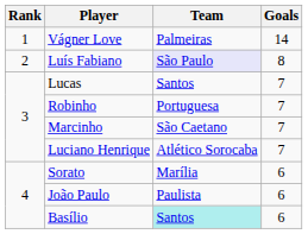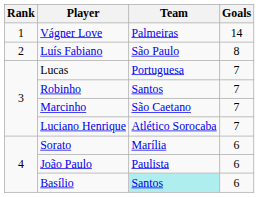 <table class="wikitable">
 <tr>
 <th>Rank</th>
 <th>Player</th>
 <th>Team</th>
 <th>Goals</th>
 </tr>
 <tr>
 <td align=center>1</td>
 <td> <a href='#'>Vágner Love</a></td>
 <td><a href='#'>Palmeiras</a></td>
 <td align=center>14</td>
 </tr>
 <tr>
 <td align=center>2</td>
 <td> <a href='#'>Luís Fabiano</a></td>
-<td style="background: lavender;"><a href='#'>São Paulo</a></td>
+<td><a href='#'>São Paulo</a></td>
 <td align=center>8</td>
 </tr>
 <tr>
 <td align=center rowspan=4>3</td>
 <td> Lucas</td>
-<td><a href='#'>Santos</a></td>
+<td><a href='#'>Portuguesa</a></td>
 <td align=center>7</td>
 </tr>
 <tr>
 <td> <a href='#'>Robinho</a></td>
-<td><a href='#'>Portuguesa</a></td>
+<td><a href='#'>Santos</a></td>
 <td align=center>7</td>
 </tr>
 <tr>
 <td> <a href='#'>Marcinho</a></td>
 <td><a href='#'>São Caetano</a></td>
 <td align=center>7</td>
 </tr>
 <tr>
 <td> <a href='#'>Luciano Henrique</a></td>
 <td><a href='#'>Atlético Sorocaba</a></td>
 <td align=center>7</td>
 </tr>
 <tr>
 <td align=center rowspan=3>4</td>
 <td> <a href='#'>Sorato</a></td>
 <td><a href='#'>Marília</a></td>
 <td align=center>6</td>
 </tr>
 <tr>
 <td> <a href='#'>João Paulo</a></td>
 <td><a href='#'>Paulista</a></td>
 <td align=center>6</td>
 </tr>
 <tr>
 <td> <a href='#'>Basílio</a></td>
 <td style="background: paleturquoise;"><a href='#'>Santos</a></td>
 <td align=center>6</td>
 </tr>
 </table>
